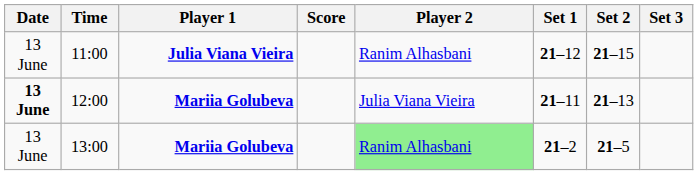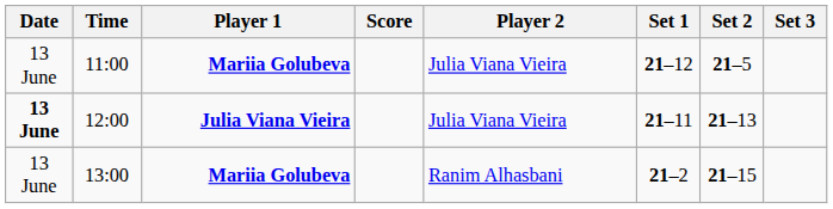 <table class="wikitable" style="font-size:90%; text-align:center">
 <tr>
 <th width="50">Date</th>
 <th width="50">Time</th>
 <th width="200">Player 1</th>
 <th width="50">Score</th>
 <th width="200">Player 2</th>
 <th width="50">Set 1</th>
 <th width="50">Set 2</th>
 <th width="50">Set 3</th>
 </tr>
 <tr>
 <td>13 June</td>
 <td>11:00</td>
-<td align="right"><strong><a href='#'>Julia Viana Vieira</a> </strong></td>
+<td align="right"><strong><a href='#'>Mariia Golubeva</a> </strong></td>
 <td></td>
-<td align="left"> <a href='#'>Ranim Alhasbani</a></td>
+<td align="left"> <a href='#'>Julia Viana Vieira</a></td>
 <td><strong>21</strong>–12</td>
-<td><strong>21</strong>–15</td>
+<td><strong>21</strong>–5</td>
 <td></td>
 </tr>
 <tr>
 <td><strong>13 June</strong></td>
 <td>12:00</td>
-<td align="right"><strong><a href='#'>Mariia Golubeva</a> </strong></td>
+<td align="right"><strong><a href='#'>Julia Viana Vieira</a> </strong></td>
 <td></td>
 <td align="left"> <a href='#'>Julia Viana Vieira</a></td>
 <td><strong>21</strong>–11</td>
 <td><strong>21</strong>–13</td>
 <td></td>
 </tr>
 <tr>
 <td>13 June</td>
 <td>13:00</td>
 <td align="right"><strong><a href='#'>Mariia Golubeva</a> </strong></td>
 <td></td>
-<td align="left" style="background: lightgreen;"> <a href='#'>Ranim Alhasbani</a></td>
+<td align="left"> <a href='#'>Ranim Alhasbani</a></td>
 <td><strong>21</strong>–2</td>
-<td><strong>21</strong>–5</td>
+<td><strong>21</strong>–15</td>
 <td></td>
 </tr>
 </table>
